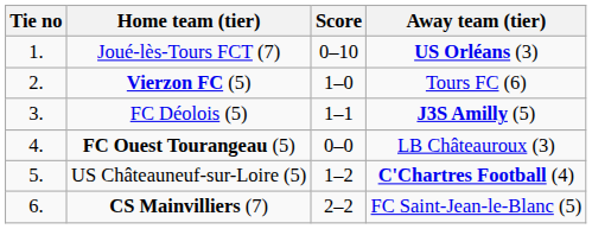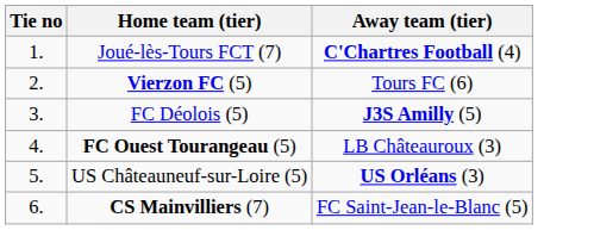 <table class="wikitable" style="text-align: center">
 <tr>
 <th>Tie no</th>
 <th>Home team (tier)</th>
-<th>Score</th>
 <th>Away team (tier)</th>
 </tr>
 <tr>
 <td>1.</td>
 <td><a href='#'>Joué-lès-Tours FCT</a> (7)</td>
-<td>0–10</td>
-<td><strong><a href='#'>US Orléans</a></strong> (3)</td>
+<td><strong><a href='#'>C'Chartres Football</a></strong> (4)</td>
 </tr>
 <tr>
 <td>2.</td>
 <td><strong><a href='#'>Vierzon FC</a></strong> (5)</td>
-<td>1–0</td>
 <td><a href='#'>Tours FC</a> (6)</td>
 </tr>
 <tr>
 <td>3.</td>
 <td><a href='#'>FC Déolois</a> (5)</td>
-<td>1–1 </td>
 <td><strong><a href='#'>J3S Amilly</a></strong> (5)</td>
 </tr>
 <tr>
 <td>4.</td>
 <td><strong>FC Ouest Tourangeau</strong> (5)</td>
-<td>0–0 </td>
 <td><a href='#'>LB Châteauroux</a> (3)</td>
 </tr>
 <tr>
 <td>5.</td>
 <td>US Châteauneuf-sur-Loire (5)</td>
-<td>1–2</td>
-<td><strong><a href='#'>C'Chartres Football</a></strong> (4)</td>
+<td><strong><a href='#'>US Orléans</a></strong> (3)</td>
 </tr>
 <tr>
 <td>6.</td>
 <td><strong>CS Mainvilliers</strong> (7)</td>
-<td>2–2 </td>
 <td><a href='#'>FC Saint-Jean-le-Blanc</a> (5)</td>
 </tr>
 </table>
